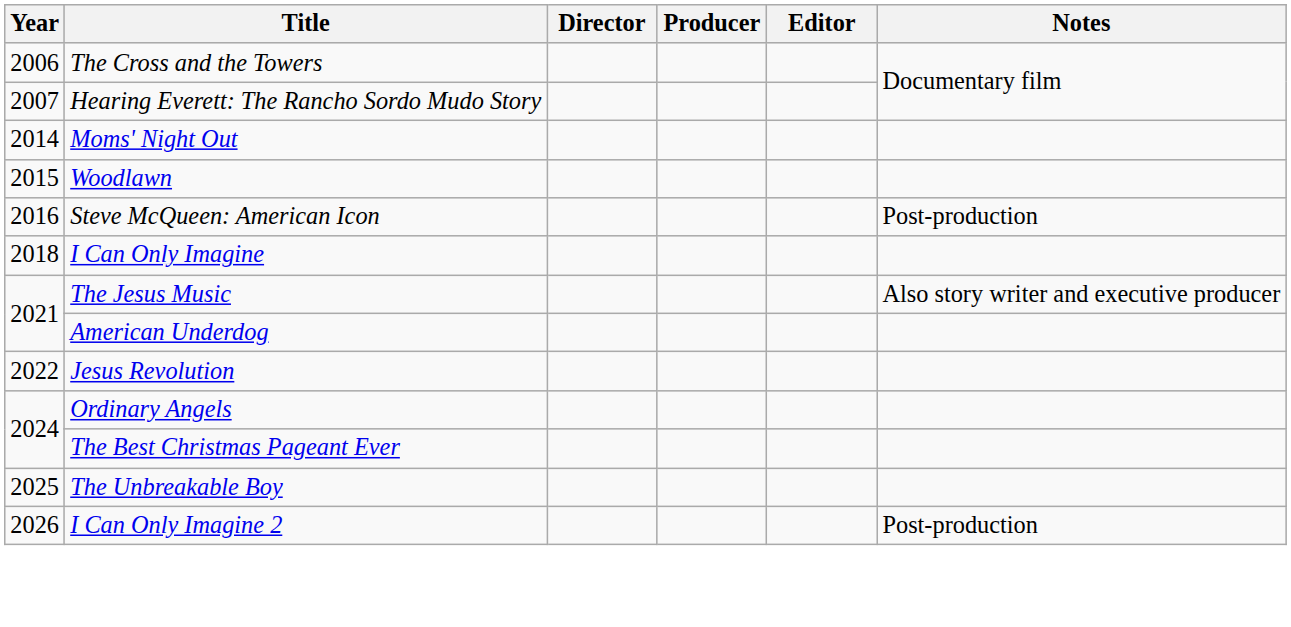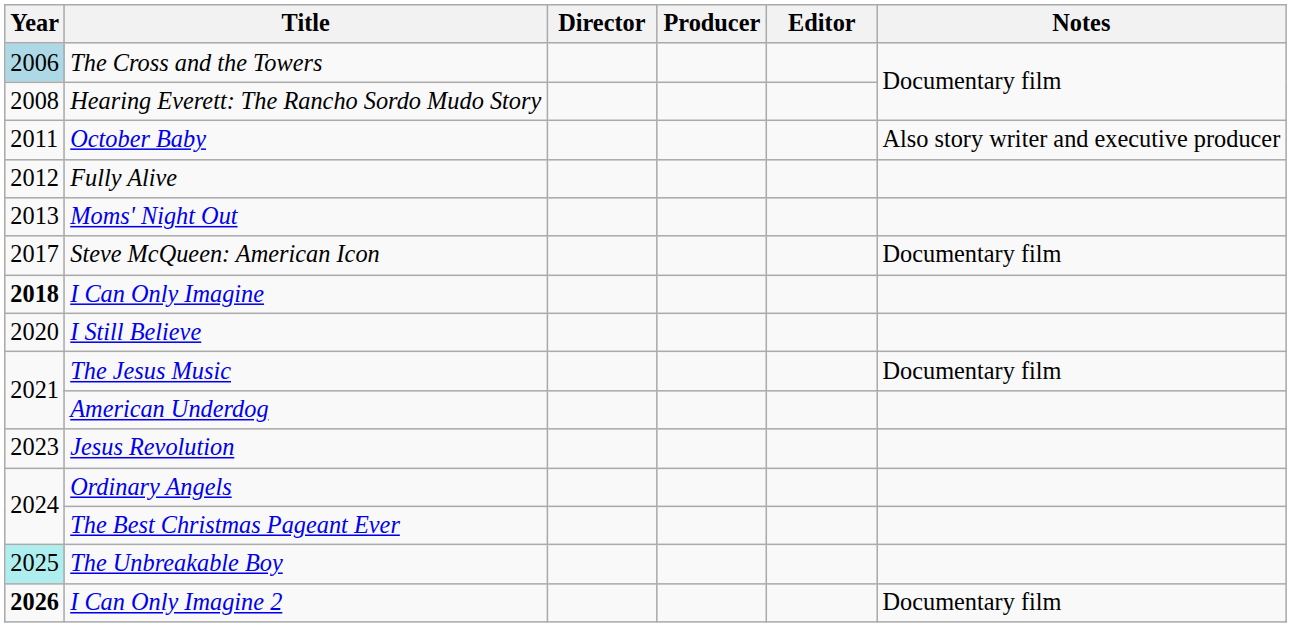 <table class="wikitable">
 <tr>
 <th>Year</th>
 <th>Title</th>
 <th width=65>Director</th>
 <th width=65>Producer</th>
 <th width=65>Editor</th>
 <th>Notes</th>
 </tr>
 <tr>
-<td>2006</td>
+<td style="background: lightblue;">2006</td>
 <td><em>The Cross and the Towers</em></td>
 <td></td>
 <td></td>
 <td></td>
 <td rowspan=2>Documentary film</td>
 </tr>
 <tr>
-<td>2007</td>
+<td>2008</td>
 <td><em>Hearing Everett: The Rancho Sordo Mudo Story</em></td>
 <td></td>
 <td></td>
 <td></td>
 </tr>
 <tr>
-<td>2014</td>
+<td>2011</td>
+<td><em><a href='#'>October Baby</a></em></td>
+<td></td>
+<td></td>
+<td></td>
+<td>Also story writer and executive producer</td>
+</tr>
+<tr>
+<td>2012</td>
+<td><em>Fully Alive</em></td>
+<td></td>
+<td></td>
+<td></td>
+<td></td>
+</tr>
+<tr>
+<td>2013</td>
 <td><em><a href='#'>Moms' Night Out</a></em></td>
 <td></td>
 <td></td>
 <td></td>
 <td></td>
 </tr>
 <tr>
-<td>2015</td>
-<td><em><a href='#'>Woodlawn</a></em></td>
+<td>2017</td>
+<td><em>Steve McQueen: American Icon</em></td>
+<td></td>
+<td></td>
+<td></td>
+<td>Documentary film</td>
+</tr>
+<tr>
+<td><strong>2018</strong></td>
+<td><em><a href='#'>I Can Only Imagine</a></em></td>
 <td></td>
 <td></td>
 <td></td>
 <td></td>
 </tr>
 <tr>
-<td>2016</td>
-<td><em>Steve McQueen: American Icon</em></td>
-<td></td>
-<td></td>
-<td></td>
-<td>Post-production</td>
-</tr>
-<tr>
-<td>2018</td>
-<td><em><a href='#'>I Can Only Imagine</a></em></td>
+<td>2020</td>
+<td><em><a href='#'>I Still Believe</a></em></td>
 <td></td>
 <td></td>
 <td></td>
 <td></td>
 </tr>
 <tr>
 <td rowspan=2>2021</td>
 <td><em><a href='#'>The Jesus Music</a></em></td>
 <td></td>
 <td></td>
 <td></td>
-<td>Also story writer and executive producer</td>
+<td>Documentary film</td>
 </tr>
 <tr>
 <td><em><a href='#'>American Underdog</a></em></td>
 <td></td>
 <td></td>
 <td></td>
 <td></td>
 </tr>
 <tr>
-<td>2022</td>
+<td>2023</td>
 <td><em><a href='#'>Jesus Revolution</a></em></td>
 <td></td>
 <td></td>
 <td></td>
 <td></td>
 </tr>
 <tr>
 <td rowspan=2>2024</td>
 <td><em><a href='#'>Ordinary Angels</a></em></td>
 <td></td>
 <td></td>
 <td></td>
 <td></td>
 </tr>
 <tr>
 <td><em><a href='#'>The Best Christmas Pageant Ever</a></em></td>
 <td></td>
 <td></td>
 <td></td>
 <td></td>
 </tr>
 <tr>
-<td>2025</td>
+<td style="background: paleturquoise;">2025</td>
 <td><em><a href='#'>The Unbreakable Boy</a></em></td>
 <td></td>
 <td></td>
 <td></td>
 <td></td>
 </tr>
 <tr>
-<td>2026</td>
+<td><strong>2026</strong></td>
 <td><em><a href='#'>I Can Only Imagine 2</a></em></td>
 <td></td>
 <td></td>
 <td></td>
-<td>Post-production</td>
+<td>Documentary film</td>
 </tr>
 </table>
